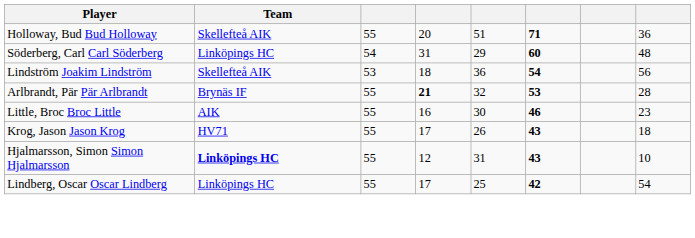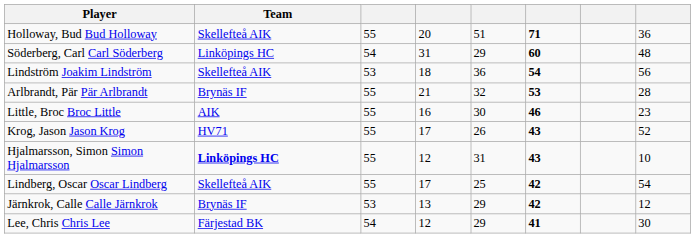 <table class="wikitable sortable">
 <tr>
 <th style="width: 15em;">Player</th>
 <th style="width: 13em;">Team</th>
 <th style="width: 4em;"></th>
 <th style="width: 4em;"></th>
 <th style="width: 4em;"></th>
 <th style="width: 4em;"></th>
 <th style="width: 4em;"></th>
 <th style="width: 4em;"></th>
 </tr>
 <tr>
 <td><span>Holloway, Bud</span> <a href='#'>Bud Holloway</a></td>
 <td><a href='#'>Skellefteå AIK</a></td>
 <td>55</td>
 <td>20</td>
 <td>51</td>
 <td><strong>71</strong></td>
 <td></td>
 <td>36</td>
 </tr>
 <tr>
 <td><span>Söderberg, Carl</span> <a href='#'>Carl Söderberg</a></td>
 <td><a href='#'>Linköpings HC</a></td>
 <td>54</td>
 <td>31</td>
 <td>29</td>
 <td><strong>60</strong></td>
 <td></td>
 <td>48</td>
 </tr>
 <tr>
 <td><span>Lindström</span> <a href='#'>Joakim Lindström</a></td>
 <td><a href='#'>Skellefteå AIK</a></td>
 <td>53</td>
 <td>18</td>
 <td>36</td>
 <td><strong>54</strong></td>
 <td></td>
 <td>56</td>
 </tr>
 <tr>
 <td><span>Arlbrandt, Pär</span> <a href='#'>Pär Arlbrandt</a></td>
 <td><a href='#'>Brynäs IF</a></td>
 <td>55</td>
-<td><strong>21</strong></td>
+<td>21</td>
 <td>32</td>
 <td><strong>53</strong></td>
 <td></td>
 <td>28</td>
 </tr>
 <tr>
 <td><span>Little, Broc</span> <a href='#'>Broc Little</a></td>
 <td><a href='#'>AIK</a></td>
 <td>55</td>
 <td>16</td>
 <td>30</td>
 <td><strong>46</strong></td>
 <td></td>
 <td>23</td>
 </tr>
 <tr>
 <td><span>Krog, Jason</span> <a href='#'>Jason Krog</a></td>
 <td><a href='#'>HV71</a></td>
 <td>55</td>
 <td>17</td>
 <td>26</td>
 <td><strong>43</strong></td>
 <td></td>
-<td>18</td>
+<td>52</td>
 </tr>
 <tr>
 <td><span>Hjalmarsson, Simon</span> <a href='#'>Simon Hjalmarsson</a></td>
 <td><strong><a href='#'>Linköpings HC</a></strong></td>
 <td>55</td>
 <td>12</td>
 <td>31</td>
 <td><strong>43</strong></td>
 <td></td>
 <td>10</td>
 </tr>
 <tr>
 <td><span>Lindberg, Oscar</span> <a href='#'>Oscar Lindberg</a></td>
-<td><a href='#'>Linköpings HC</a></td>
+<td><a href='#'>Skellefteå AIK</a></td>
 <td>55</td>
 <td>17</td>
 <td>25</td>
 <td><strong>42</strong></td>
 <td></td>
 <td>54</td>
 </tr>
+<tr>
+<td><span>Järnkrok, Calle</span> <a href='#'>Calle Järnkrok</a></td>
+<td><a href='#'>Brynäs IF</a></td>
+<td>53</td>
+<td>13</td>
+<td>29</td>
+<td><strong>42</strong></td>
+<td></td>
+<td>12</td>
+</tr>
+<tr>
+<td><span>Lee, Chris</span> <a href='#'>Chris Lee</a></td>
+<td><a href='#'>Färjestad BK</a></td>
+<td>54</td>
+<td>12</td>
+<td>29</td>
+<td><strong>41</strong></td>
+<td></td>
+<td>30</td>
+</tr>
 </table>
